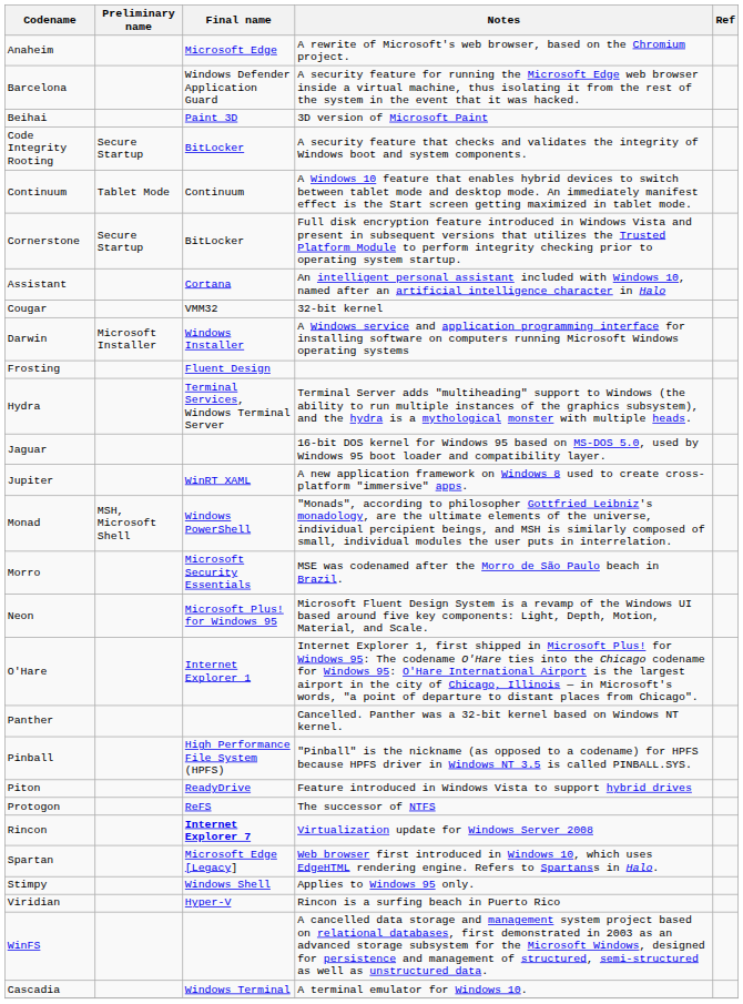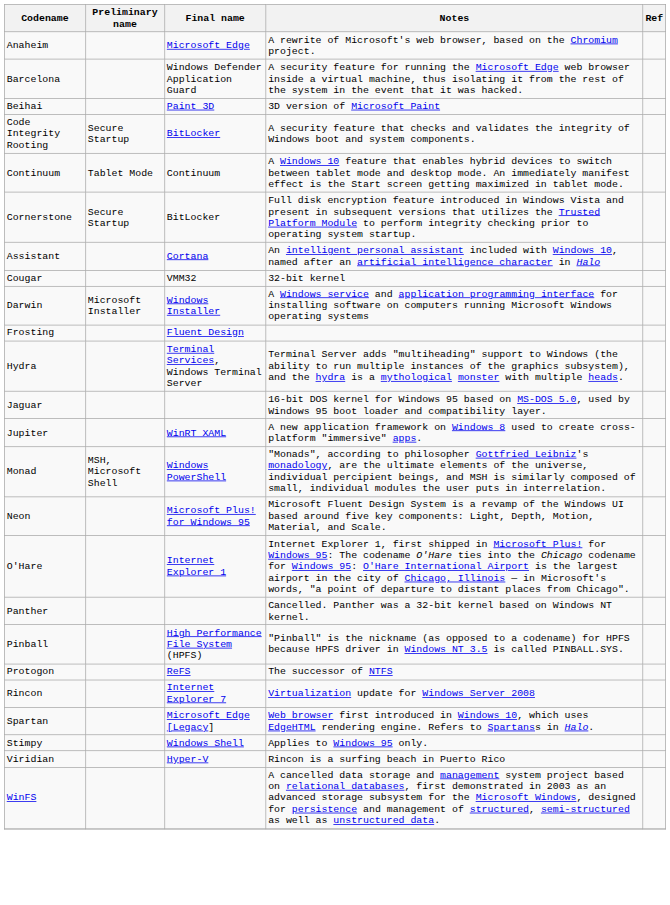 <table class="sortable wikitable">
 <tr>
 <th>Codename</th>
 <th>Preliminary name</th>
 <th>Final name</th>
 <th>Notes</th>
 <th>Ref</th>
 </tr>
 <tr>
 <td>Anaheim</td>
 <td></td>
 <td><a href='#'>Microsoft Edge</a></td>
 <td>A rewrite of Microsoft's web browser, based on the <a href='#'>Chromium</a> project.</td>
 <td></td>
 </tr>
 <tr>
 <td>Barcelona</td>
 <td></td>
 <td>Windows Defender Application Guard</td>
 <td>A security feature for running the <a href='#'>Microsoft Edge</a> web browser inside a virtual machine, thus isolating it from the rest of the system in the event that it was hacked.</td>
 <td></td>
 </tr>
 <tr>
 <td>Beihai</td>
 <td></td>
 <td><a href='#'>Paint 3D</a></td>
 <td>3D version of <a href='#'>Microsoft Paint</a></td>
 <td></td>
 </tr>
 <tr>
 <td>Code Integrity Rooting</td>
 <td>Secure Startup</td>
 <td><a href='#'>BitLocker</a></td>
 <td>A security feature that checks and validates the integrity of Windows boot and system components.</td>
 <td></td>
 </tr>
 <tr>
 <td>Continuum</td>
 <td>Tablet Mode</td>
 <td>Continuum</td>
 <td>A <a href='#'>Windows 10</a> feature that enables hybrid devices to switch between tablet mode and desktop mode. An immediately manifest effect is the Start screen getting maximized in tablet mode.</td>
 <td></td>
 </tr>
 <tr>
 <td>Cornerstone</td>
 <td>Secure Startup</td>
 <td>BitLocker</td>
 <td>Full disk encryption feature introduced in Windows Vista and present in subsequent versions that utilizes the <a href='#'>Trusted Platform Module</a> to perform integrity checking prior to operating system startup.</td>
 <td></td>
 </tr>
 <tr>
 <td>Assistant</td>
 <td></td>
 <td><a href='#'>Cortana</a></td>
 <td>An <a href='#'>intelligent personal assistant</a> included with <a href='#'>Windows 10</a>, named after an <a href='#'>artificial intelligence character</a> in <em><a href='#'>Halo</a></em></td>
 <td></td>
 </tr>
 <tr>
 <td>Cougar</td>
 <td></td>
 <td>VMM32</td>
 <td>32-bit kernel</td>
 <td></td>
 </tr>
 <tr>
 <td>Darwin</td>
 <td>Microsoft Installer</td>
 <td><a href='#'>Windows Installer</a></td>
 <td>A <a href='#'>Windows service</a> and <a href='#'>application programming interface</a> for installing software on computers running Microsoft Windows operating systems</td>
 <td></td>
 </tr>
 <tr>
 <td>Frosting</td>
 <td></td>
 <td><a href='#'>Fluent Design</a></td>
 <td></td>
 <td></td>
 </tr>
 <tr>
 <td>Hydra</td>
 <td></td>
 <td><a href='#'>Terminal Services</a>, Windows Terminal Server</td>
 <td>Terminal Server adds "multiheading" support to Windows (the ability to run multiple instances of the graphics subsystem), and the <a href='#'>hydra</a> is a <a href='#'>mythological</a> <a href='#'>monster</a> with multiple <a href='#'>heads</a>.</td>
 <td></td>
 </tr>
 <tr>
 <td>Jaguar</td>
 <td></td>
 <td></td>
 <td>16-bit DOS kernel for Windows 95 based on <a href='#'>MS-DOS 5.0</a>, used by Windows 95 boot loader and compatibility layer.</td>
 <td></td>
 </tr>
 <tr>
 <td>Jupiter</td>
 <td></td>
 <td><a href='#'>WinRT XAML</a></td>
 <td>A new application framework on <a href='#'>Windows 8</a> used to create cross-platform "immersive" <a href='#'>apps</a>.</td>
 <td></td>
 </tr>
 <tr>
 <td>Monad</td>
 <td>MSH, Microsoft Shell</td>
 <td><a href='#'>Windows PowerShell</a></td>
 <td>"Monads", according to philosopher <a href='#'>Gottfried Leibniz</a>'s <a href='#'>monadology</a>, are the ultimate elements of the universe, individual percipient beings, and MSH is similarly composed of small, individual modules the user puts in interrelation.</td>
 <td></td>
 </tr>
 <tr>
-<td>Morro</td>
-<td></td>
-<td><a href='#'>Microsoft Security Essentials</a></td>
-<td>MSE was codenamed after the <a href='#'>Morro de São Paulo</a> beach in <a href='#'>Brazil</a>.</td>
-<td></td>
-</tr>
-<tr>
 <td>Neon</td>
 <td></td>
 <td><a href='#'>Microsoft Plus! for Windows 95</a></td>
 <td>Microsoft Fluent Design System is a revamp of the Windows UI based around five key components: Light, Depth, Motion, Material, and Scale.</td>
 <td></td>
 </tr>
 <tr>
 <td>O'Hare</td>
 <td></td>
 <td><a href='#'>Internet Explorer 1</a></td>
 <td>Internet Explorer 1, first shipped in <a href='#'>Microsoft Plus!</a> for <a href='#'>Windows 95</a>: The codename <em>O'Hare</em> ties into the <em>Chicago</em> codename for <a href='#'>Windows 95</a>: <a href='#'>O'Hare International Airport</a> is the largest airport in the city of <a href='#'>Chicago, Illinois</a> — in Microsoft's words, "a point of departure to distant places from Chicago".</td>
 <td></td>
 </tr>
 <tr>
 <td>Panther</td>
 <td></td>
 <td></td>
 <td>Cancelled. Panther was a 32-bit kernel based on Windows NT kernel.</td>
 <td></td>
 </tr>
 <tr>
 <td>Pinball</td>
 <td></td>
 <td><a href='#'>High Performance File System</a> (HPFS)</td>
 <td>"Pinball" is the nickname (as opposed to a codename) for HPFS because HPFS driver in <a href='#'>Windows NT 3.5</a> is called PINBALL.SYS.</td>
 <td></td>
 </tr>
 <tr>
-<td>Piton</td>
-<td></td>
-<td><a href='#'>ReadyDrive</a></td>
-<td>Feature introduced in Windows Vista to support <a href='#'>hybrid drives</a></td>
-<td></td>
-</tr>
-<tr>
 <td>Protogon</td>
 <td></td>
 <td><a href='#'>ReFS</a></td>
 <td>The successor of <a href='#'>NTFS</a></td>
 <td></td>
 </tr>
 <tr>
 <td>Rincon</td>
 <td></td>
-<td><strong><a href='#'>Internet Explorer 7</a></strong></td>
+<td><a href='#'>Internet Explorer 7</a></td>
 <td><a href='#'>Virtualization</a> update for <a href='#'>Windows Server 2008</a></td>
 <td></td>
 </tr>
 <tr>
 <td>Spartan</td>
 <td></td>
 <td><a href='#'>Microsoft Edge [Legacy</a>]</td>
 <td><a href='#'>Web browser</a> first introduced in <a href='#'>Windows 10</a>, which uses <a href='#'>EdgeHTML</a> rendering engine. Refers to <a href='#'>Spartans</a>s in <em><a href='#'>Halo</a></em>.</td>
 <td></td>
 </tr>
 <tr>
 <td>Stimpy</td>
 <td></td>
 <td><a href='#'>Windows Shell</a></td>
 <td>Applies to <a href='#'>Windows 95</a> only.</td>
 <td></td>
 </tr>
 <tr>
 <td>Viridian</td>
 <td></td>
 <td><a href='#'>Hyper-V</a></td>
 <td>Rincon is a surfing beach in Puerto Rico</td>
 <td></td>
 </tr>
 <tr>
 <td><a href='#'>WinFS</a></td>
 <td></td>
 <td></td>
 <td>A cancelled data storage and <a href='#'>management</a> system project based on <a href='#'>relational databases</a>, first demonstrated in 2003 as an advanced storage subsystem for the <a href='#'>Microsoft Windows</a>, designed for <a href='#'>persistence</a> and management of <a href='#'>structured</a>, <a href='#'>semi-structured</a> as well as <a href='#'>unstructured data</a>.</td>
 <td></td>
 </tr>
 <tr>
-<td>Cascadia</td>
-<td></td>
-<td><a href='#'>Windows Terminal</a></td>
-<td>A terminal emulator for <a href='#'>Windows 10</a>.</td>
-<td></td>
-</tr>
-<tr>
 </tr>
 </table>
